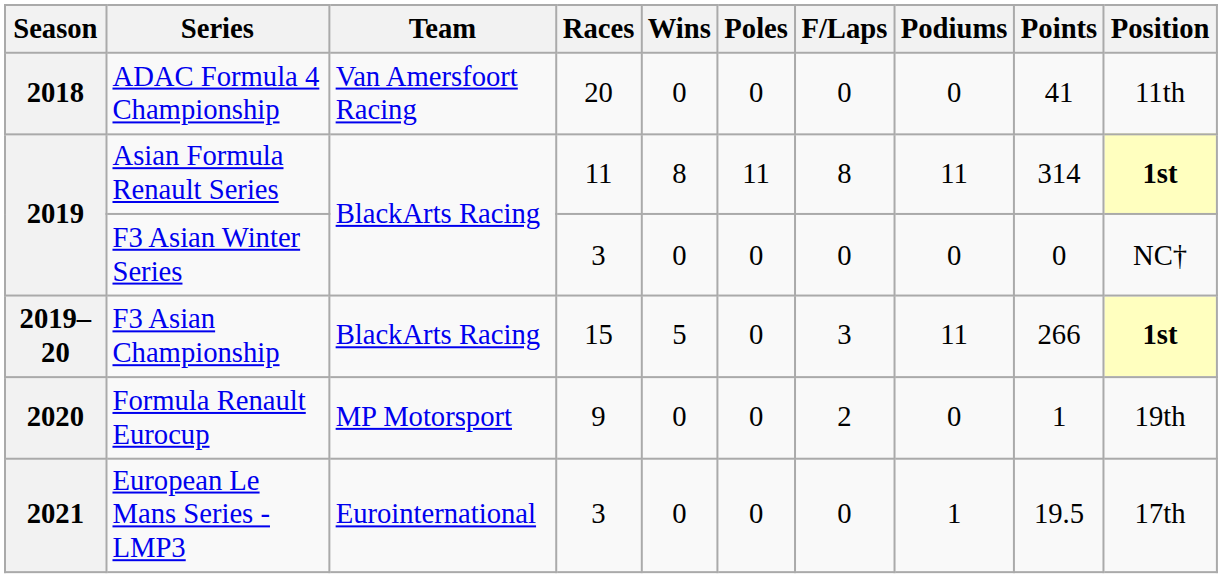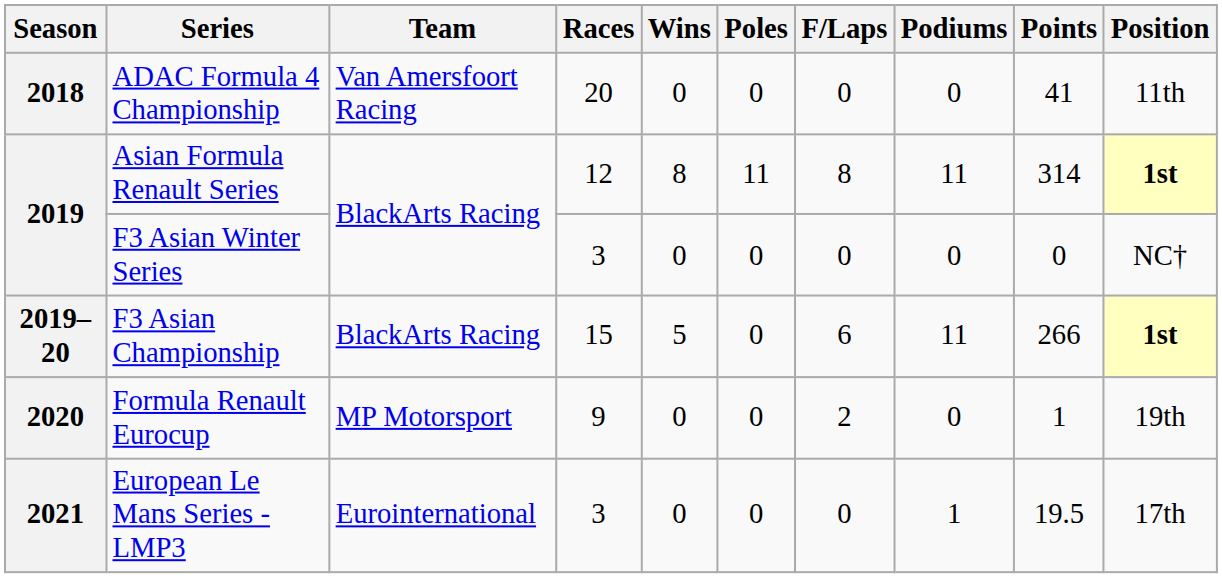 <table class="wikitable" style="font-size: 90%; text-align:center">
 <tr>
 <th>Season</th>
 <th>Series</th>
 <th>Team</th>
 <th>Races</th>
 <th>Wins</th>
 <th>Poles</th>
 <th>F/Laps</th>
 <th>Podiums</th>
 <th>Points</th>
 <th>Position</th>
 </tr>
 <tr>
 <th>2018</th>
 <td align=left><a href='#'>ADAC Formula 4 Championship</a></td>
 <td align=left><a href='#'>Van Amersfoort Racing</a></td>
 <td>20</td>
 <td>0</td>
 <td>0</td>
 <td>0</td>
 <td>0</td>
 <td>41</td>
 <td>11th</td>
 </tr>
 <tr>
 <th rowspan=2>2019</th>
 <td align=left><a href='#'>Asian Formula Renault Series</a></td>
 <td rowspan=2 align=left><a href='#'>BlackArts Racing</a></td>
-<td>11</td>
+<td>12</td>
 <td>8</td>
 <td>11</td>
 <td>8</td>
 <td>11</td>
 <td>314</td>
 <td style="background:#FFFFBF;"><strong>1st</strong></td>
 </tr>
 <tr>
 <td align=left><a href='#'>F3 Asian Winter Series</a></td>
 <td>3</td>
 <td>0</td>
 <td>0</td>
 <td>0</td>
 <td>0</td>
 <td>0</td>
 <td>NC†</td>
 </tr>
 <tr>
 <th>2019–20</th>
 <td align=left><a href='#'>F3 Asian Championship</a></td>
 <td align=left><a href='#'>BlackArts Racing</a></td>
 <td>15</td>
 <td>5</td>
 <td>0</td>
-<td>3</td>
+<td>6</td>
 <td>11</td>
 <td>266</td>
 <td style="background:#FFFFBF;"><strong>1st</strong></td>
 </tr>
 <tr>
 <th>2020</th>
 <td align=left><a href='#'>Formula Renault Eurocup</a></td>
 <td align=left><a href='#'>MP Motorsport</a></td>
 <td>9</td>
 <td>0</td>
 <td>0</td>
 <td>2</td>
 <td>0</td>
 <td>1</td>
 <td>19th</td>
 </tr>
 <tr>
 <th>2021</th>
 <td align=left><a href='#'>European Le Mans Series - LMP3</a></td>
 <td align=left><a href='#'>Eurointernational</a></td>
 <td>3</td>
 <td>0</td>
 <td>0</td>
 <td>0</td>
 <td>1</td>
 <td>19.5</td>
 <td>17th</td>
 </tr>
 </table>
